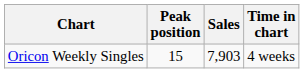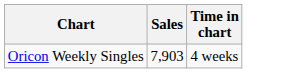 <table class="wikitable">
 <tr>
 <th align="left">Chart</th>
-<th align="center">Peak<br>position</th>
 <th align="center">Sales</th>
 <th align="center">Time in<br>chart</th>
 </tr>
 <tr>
 <td align="left"><a href='#'>Oricon</a> Weekly Singles</td>
-<td align="center">15</td>
 <td align="">7,903</td>
 <td align="">4 weeks</td>
 </tr>
 </table>
